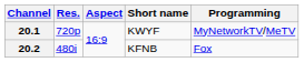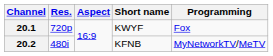 <table class="wikitable">
 <tr>
 <th scope = "col"><a href='#'>Channel</a></th>
 <th scope = "col"><a href='#'>Res.</a></th>
 <th scope = "col"><a href='#'>Aspect</a></th>
 <th scope = "col">Short name</th>
 <th scope = "col">Programming</th>
 </tr>
 <tr>
 <th scope = "row">20.1</th>
 <td><a href='#'>720p</a></td>
 <td rowspan="2"><a href='#'>16:9</a></td>
 <td>KWYF</td>
-<td><a href='#'>MyNetworkTV</a>/<a href='#'>MeTV</a></td>
+<td><a href='#'>Fox</a></td>
 </tr>
 <tr>
 <th scope = "row">20.2</th>
 <td><a href='#'>480i</a></td>
 <td>KFNB</td>
-<td><a href='#'>Fox</a></td>
+<td><a href='#'>MyNetworkTV</a>/<a href='#'>MeTV</a></td>
 </tr>
 </table>
